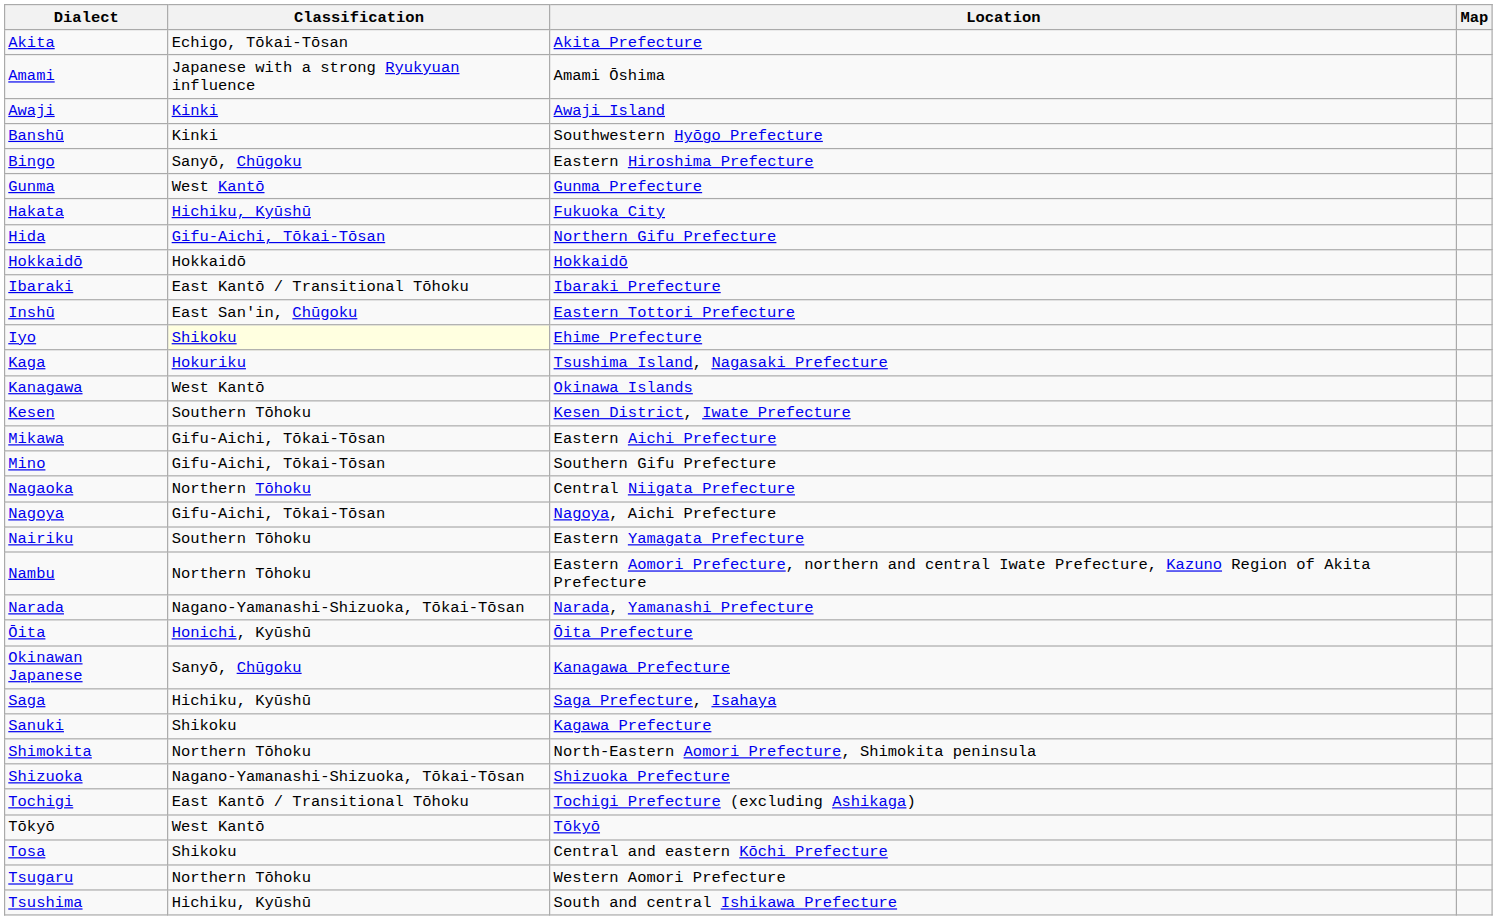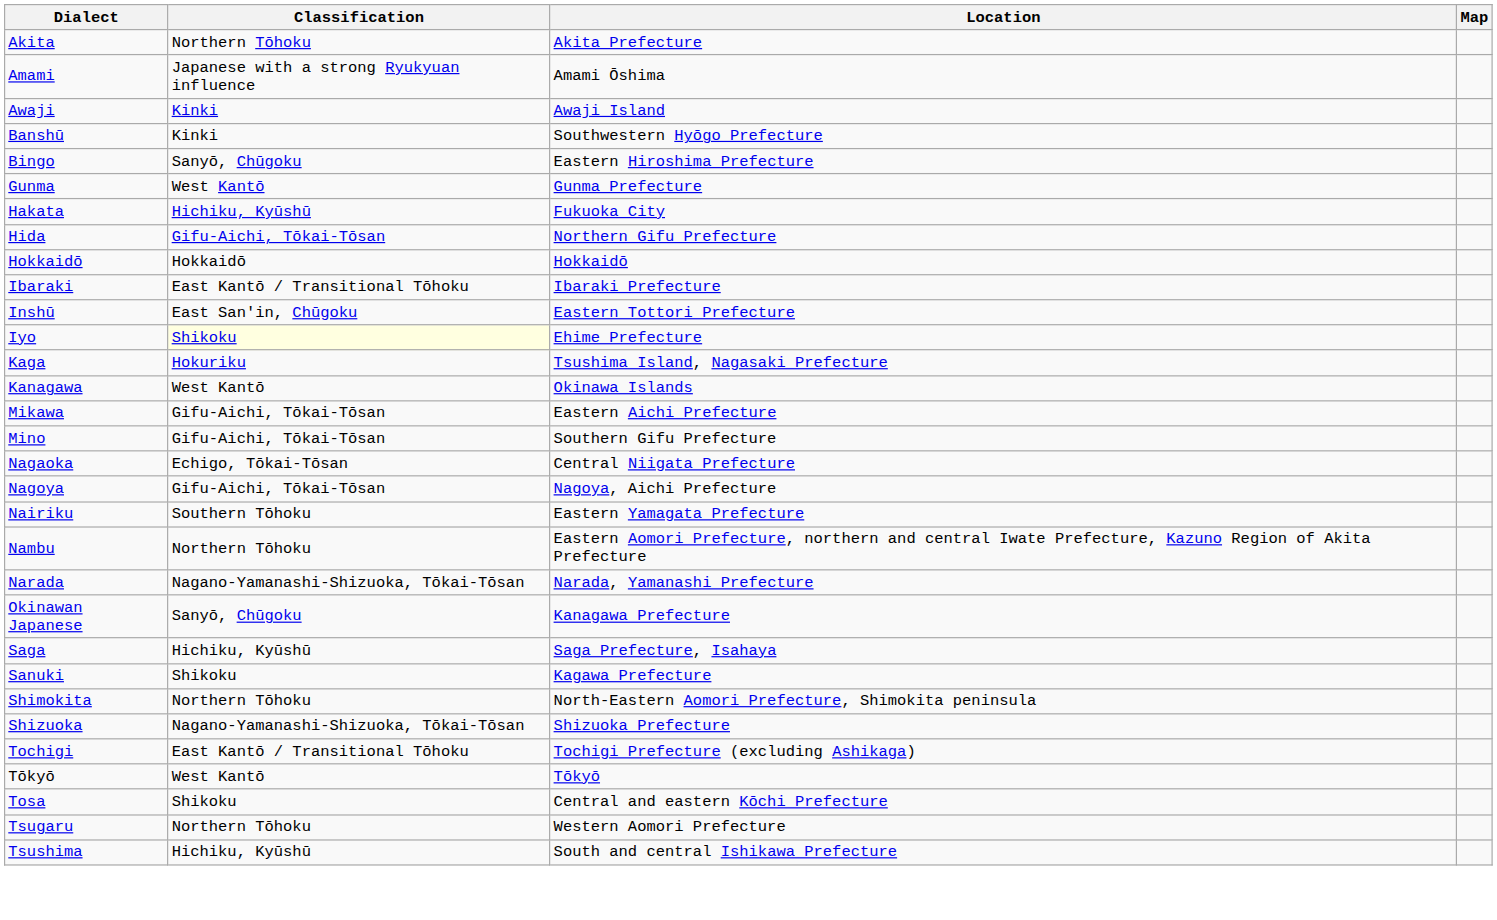 <table class="wikitable sortable mw-collapsible mw-collapsed">
 <tr>
 <th>Dialect</th>
 <th>Classification</th>
 <th>Location</th>
 <th>Map</th>
 </tr>
 <tr>
 <td><a href='#'>Akita</a></td>
-<td>Echigo, Tōkai-Tōsan</td>
+<td>Northern <a href='#'>Tōhoku</a></td>
 <td><a href='#'>Akita Prefecture</a></td>
 <td></td>
 </tr>
 <tr>
 <td><a href='#'>Amami</a></td>
 <td>Japanese with a strong <a href='#'>Ryukyuan</a> influence</td>
 <td>Amami Ōshima</td>
 <td></td>
 </tr>
 <tr>
 <td><a href='#'>Awaji</a></td>
 <td><a href='#'>Kinki</a></td>
 <td><a href='#'>Awaji Island</a></td>
 <td></td>
 </tr>
 <tr>
 <td><a href='#'>Banshū</a></td>
 <td>Kinki</td>
 <td>Southwestern <a href='#'>Hyōgo Prefecture</a></td>
 <td></td>
 </tr>
 <tr>
 <td><a href='#'>Bingo</a></td>
 <td>Sanyō, <a href='#'>Chūgoku</a></td>
 <td>Eastern <a href='#'>Hiroshima Prefecture</a></td>
 <td></td>
 </tr>
 <tr>
 <td><a href='#'>Gunma</a></td>
 <td>West <a href='#'>Kantō</a></td>
 <td><a href='#'>Gunma Prefecture</a></td>
 <td></td>
 </tr>
 <tr>
 <td><a href='#'>Hakata</a></td>
 <td><a href='#'>Hichiku, Kyūshū</a></td>
 <td><a href='#'>Fukuoka City</a></td>
 <td></td>
 </tr>
 <tr>
 <td><a href='#'>Hida</a></td>
 <td><a href='#'>Gifu-Aichi, Tōkai-Tōsan</a></td>
 <td><a href='#'>Northern Gifu Prefecture</a></td>
 <td></td>
 </tr>
 <tr>
 <td><a href='#'>Hokkaidō</a></td>
 <td>Hokkaidō</td>
 <td><a href='#'>Hokkaidō</a></td>
 <td></td>
 </tr>
 <tr>
 <td><a href='#'>Ibaraki</a></td>
 <td>East Kantō / Transitional Tōhoku</td>
 <td><a href='#'>Ibaraki Prefecture</a></td>
 <td></td>
 </tr>
 <tr>
 <td><a href='#'>Inshū</a></td>
 <td>East San'in, <a href='#'>Chūgoku</a></td>
 <td><a href='#'>Eastern Tottori Prefecture</a></td>
 <td></td>
 </tr>
 <tr>
 <td><a href='#'>Iyo</a></td>
 <td style="background: lightyellow;"><a href='#'>Shikoku</a></td>
 <td><a href='#'>Ehime Prefecture</a></td>
 <td></td>
 </tr>
 <tr>
 <td><a href='#'>Kaga</a></td>
 <td><a href='#'>Hokuriku</a></td>
 <td><a href='#'>Tsushima Island</a>, <a href='#'>Nagasaki Prefecture</a></td>
 <td></td>
 </tr>
 <tr>
 <td><a href='#'>Kanagawa</a></td>
 <td>West Kantō</td>
 <td><a href='#'>Okinawa Islands</a></td>
 <td></td>
 </tr>
 <tr>
-<td><a href='#'>Kesen</a></td>
-<td>Southern Tōhoku</td>
-<td><a href='#'>Kesen District</a>, <a href='#'>Iwate Prefecture</a></td>
-<td></td>
-</tr>
-<tr>
 <td><a href='#'>Mikawa</a></td>
 <td>Gifu-Aichi, Tōkai-Tōsan</td>
 <td>Eastern <a href='#'>Aichi Prefecture</a></td>
 <td></td>
 </tr>
 <tr>
 <td><a href='#'>Mino</a></td>
 <td>Gifu-Aichi, Tōkai-Tōsan</td>
 <td>Southern Gifu Prefecture</td>
 <td></td>
 </tr>
 <tr>
 <td><a href='#'>Nagaoka</a></td>
-<td>Northern <a href='#'>Tōhoku</a></td>
+<td>Echigo, Tōkai-Tōsan</td>
 <td>Central <a href='#'>Niigata Prefecture</a></td>
 <td></td>
 </tr>
 <tr>
 <td><a href='#'>Nagoya</a></td>
 <td>Gifu-Aichi, Tōkai-Tōsan</td>
 <td><a href='#'>Nagoya</a>, Aichi Prefecture</td>
 <td></td>
 </tr>
 <tr>
 <td><a href='#'>Nairiku</a></td>
 <td>Southern Tōhoku</td>
 <td>Eastern <a href='#'>Yamagata Prefecture</a></td>
 <td></td>
 </tr>
 <tr>
 <td><a href='#'>Nambu</a></td>
 <td>Northern Tōhoku</td>
 <td>Eastern <a href='#'>Aomori Prefecture</a>, northern and central Iwate Prefecture, <a href='#'>Kazuno</a> Region of Akita Prefecture</td>
 <td></td>
 </tr>
 <tr>
 <td><a href='#'>Narada</a></td>
 <td>Nagano-Yamanashi-Shizuoka, Tōkai-Tōsan</td>
 <td><a href='#'>Narada</a>, <a href='#'>Yamanashi Prefecture</a></td>
-<td></td>
-</tr>
-<tr>
-<td><a href='#'>Ōita</a></td>
-<td><a href='#'>Honichi</a>, Kyūshū</td>
-<td><a href='#'>Ōita Prefecture</a></td>
 <td></td>
 </tr>
 <tr>
 <td><a href='#'>Okinawan Japanese</a></td>
 <td>Sanyō, <a href='#'>Chūgoku</a></td>
 <td><a href='#'>Kanagawa Prefecture</a></td>
 <td></td>
 </tr>
 <tr>
 <td><a href='#'>Saga</a></td>
 <td>Hichiku, Kyūshū</td>
 <td><a href='#'>Saga Prefecture</a>, <a href='#'>Isahaya</a></td>
 <td></td>
 </tr>
 <tr>
 <td><a href='#'>Sanuki</a></td>
 <td>Shikoku</td>
 <td><a href='#'>Kagawa Prefecture</a></td>
 <td></td>
 </tr>
 <tr>
 <td><a href='#'>Shimokita</a></td>
 <td>Northern Tōhoku</td>
 <td>North-Eastern <a href='#'>Aomori Prefecture</a>, Shimokita peninsula</td>
 <td></td>
 </tr>
 <tr>
 <td><a href='#'>Shizuoka</a></td>
 <td>Nagano-Yamanashi-Shizuoka, Tōkai-Tōsan</td>
 <td><a href='#'>Shizuoka Prefecture</a></td>
 <td></td>
 </tr>
 <tr>
 <td><a href='#'>Tochigi</a></td>
 <td>East Kantō / Transitional Tōhoku</td>
 <td><a href='#'>Tochigi Prefecture</a> (excluding <a href='#'>Ashikaga</a>)</td>
 <td></td>
 </tr>
 <tr>
 <td>Tōkyō</td>
 <td>West Kantō</td>
 <td><a href='#'>Tōkyō</a></td>
 <td></td>
 </tr>
 <tr>
 <td><a href='#'>Tosa</a></td>
 <td>Shikoku</td>
 <td>Central and eastern <a href='#'>Kōchi Prefecture</a></td>
 <td></td>
 </tr>
 <tr>
 <td><a href='#'>Tsugaru</a></td>
 <td>Northern Tōhoku</td>
 <td>Western Aomori Prefecture</td>
 <td></td>
 </tr>
 <tr>
 <td><a href='#'>Tsushima</a></td>
 <td>Hichiku, Kyūshū</td>
 <td>South and central <a href='#'>Ishikawa Prefecture</a></td>
 <td></td>
 </tr>
 </table>
